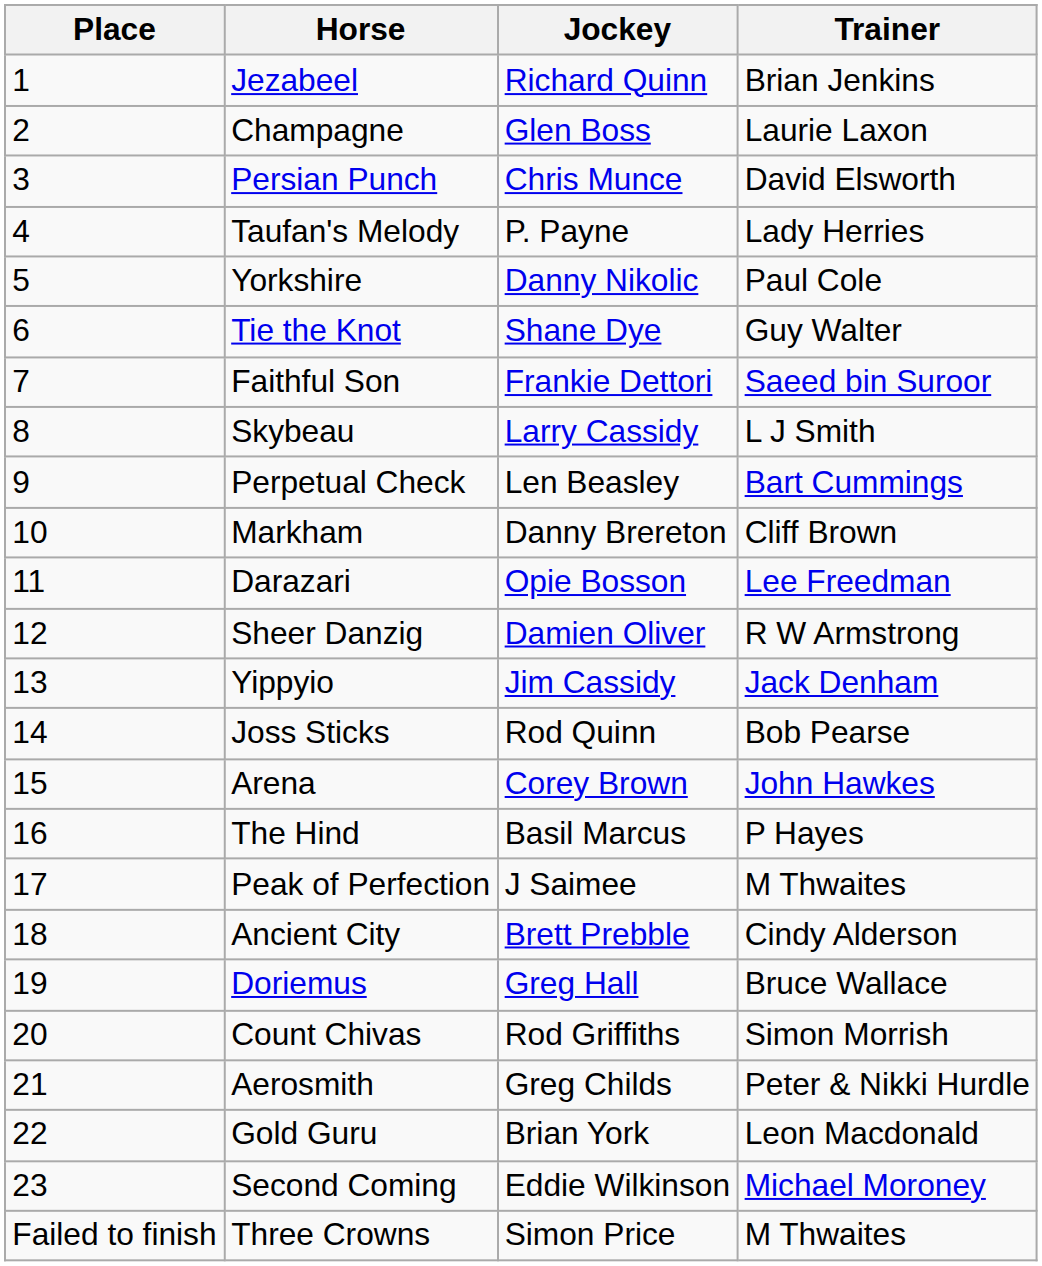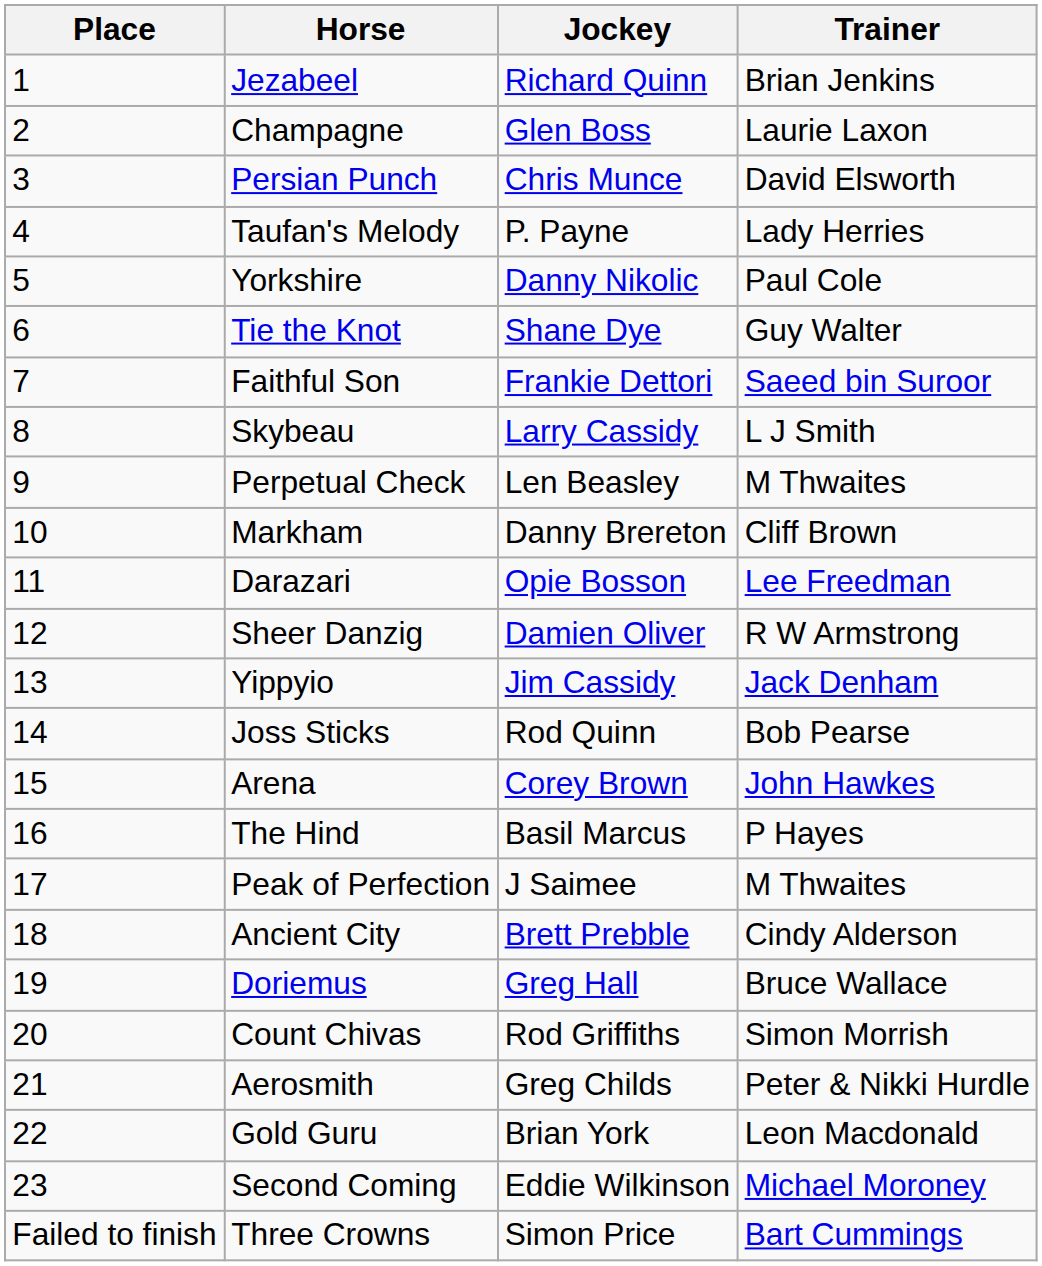 <table class="wikitable sortable">
 <tr>
 <th>Place</th>
 <th>Horse</th>
 <th>Jockey</th>
 <th>Trainer</th>
 </tr>
 <tr>
 <td>1</td>
 <td><a href='#'>Jezabeel</a></td>
 <td><a href='#'>Richard Quinn</a></td>
 <td>Brian Jenkins</td>
 </tr>
 <tr>
 <td>2</td>
 <td>Champagne</td>
 <td><a href='#'>Glen Boss</a></td>
 <td>Laurie Laxon</td>
 </tr>
 <tr>
 <td>3</td>
 <td><a href='#'>Persian Punch</a></td>
 <td><a href='#'>Chris Munce</a></td>
 <td>David Elsworth</td>
 </tr>
 <tr>
 <td>4</td>
 <td>Taufan's Melody</td>
 <td>P. Payne</td>
 <td>Lady Herries</td>
 </tr>
 <tr>
 <td>5</td>
 <td>Yorkshire</td>
 <td><a href='#'>Danny Nikolic</a></td>
 <td>Paul Cole</td>
 </tr>
 <tr>
 <td>6</td>
 <td><a href='#'>Tie the Knot</a></td>
 <td><a href='#'>Shane Dye</a></td>
 <td>Guy Walter</td>
 </tr>
 <tr>
 <td>7</td>
 <td>Faithful Son</td>
 <td><a href='#'>Frankie Dettori</a></td>
 <td><a href='#'>Saeed bin Suroor</a></td>
 </tr>
 <tr>
 <td>8</td>
 <td>Skybeau</td>
 <td><a href='#'>Larry Cassidy</a></td>
 <td>L J Smith</td>
 </tr>
 <tr>
 <td>9</td>
 <td>Perpetual Check</td>
 <td>Len Beasley</td>
-<td><a href='#'>Bart Cummings</a></td>
+<td>M Thwaites</td>
 </tr>
 <tr>
 <td>10</td>
 <td>Markham</td>
 <td>Danny Brereton</td>
 <td>Cliff Brown</td>
 </tr>
 <tr>
 <td>11</td>
 <td>Darazari</td>
 <td><a href='#'>Opie Bosson</a></td>
 <td><a href='#'>Lee Freedman</a></td>
 </tr>
 <tr>
 <td>12</td>
 <td>Sheer Danzig</td>
 <td><a href='#'>Damien Oliver</a></td>
 <td>R W Armstrong</td>
 </tr>
 <tr>
 <td>13</td>
 <td>Yippyio</td>
 <td><a href='#'>Jim Cassidy</a></td>
 <td><a href='#'>Jack Denham</a></td>
 </tr>
 <tr>
 <td>14</td>
 <td>Joss Sticks</td>
 <td>Rod Quinn</td>
 <td>Bob Pearse</td>
 </tr>
 <tr>
 <td>15</td>
 <td>Arena</td>
 <td><a href='#'>Corey Brown</a></td>
 <td><a href='#'>John Hawkes</a></td>
 </tr>
 <tr>
 <td>16</td>
 <td>The Hind</td>
 <td>Basil Marcus</td>
 <td>P Hayes</td>
 </tr>
 <tr>
 <td>17</td>
 <td>Peak of Perfection</td>
 <td>J Saimee</td>
 <td>M Thwaites</td>
 </tr>
 <tr>
 <td>18</td>
 <td>Ancient City</td>
 <td><a href='#'>Brett Prebble</a></td>
 <td>Cindy Alderson</td>
 </tr>
 <tr>
 <td>19</td>
 <td><a href='#'>Doriemus</a></td>
 <td><a href='#'>Greg Hall</a></td>
 <td>Bruce Wallace</td>
 </tr>
 <tr>
 <td>20</td>
 <td>Count Chivas</td>
 <td>Rod Griffiths</td>
 <td>Simon Morrish</td>
 </tr>
 <tr>
 <td>21</td>
 <td>Aerosmith</td>
 <td>Greg Childs</td>
 <td>Peter & Nikki Hurdle</td>
 </tr>
 <tr>
 <td>22</td>
 <td>Gold Guru</td>
 <td>Brian York</td>
 <td>Leon Macdonald</td>
 </tr>
 <tr>
 <td>23</td>
 <td>Second Coming</td>
 <td>Eddie Wilkinson</td>
 <td><a href='#'>Michael Moroney</a></td>
 </tr>
 <tr>
 <td>Failed to finish</td>
 <td>Three Crowns</td>
 <td>Simon Price</td>
-<td>M Thwaites</td>
+<td><a href='#'>Bart Cummings</a></td>
 </tr>
 </table>
